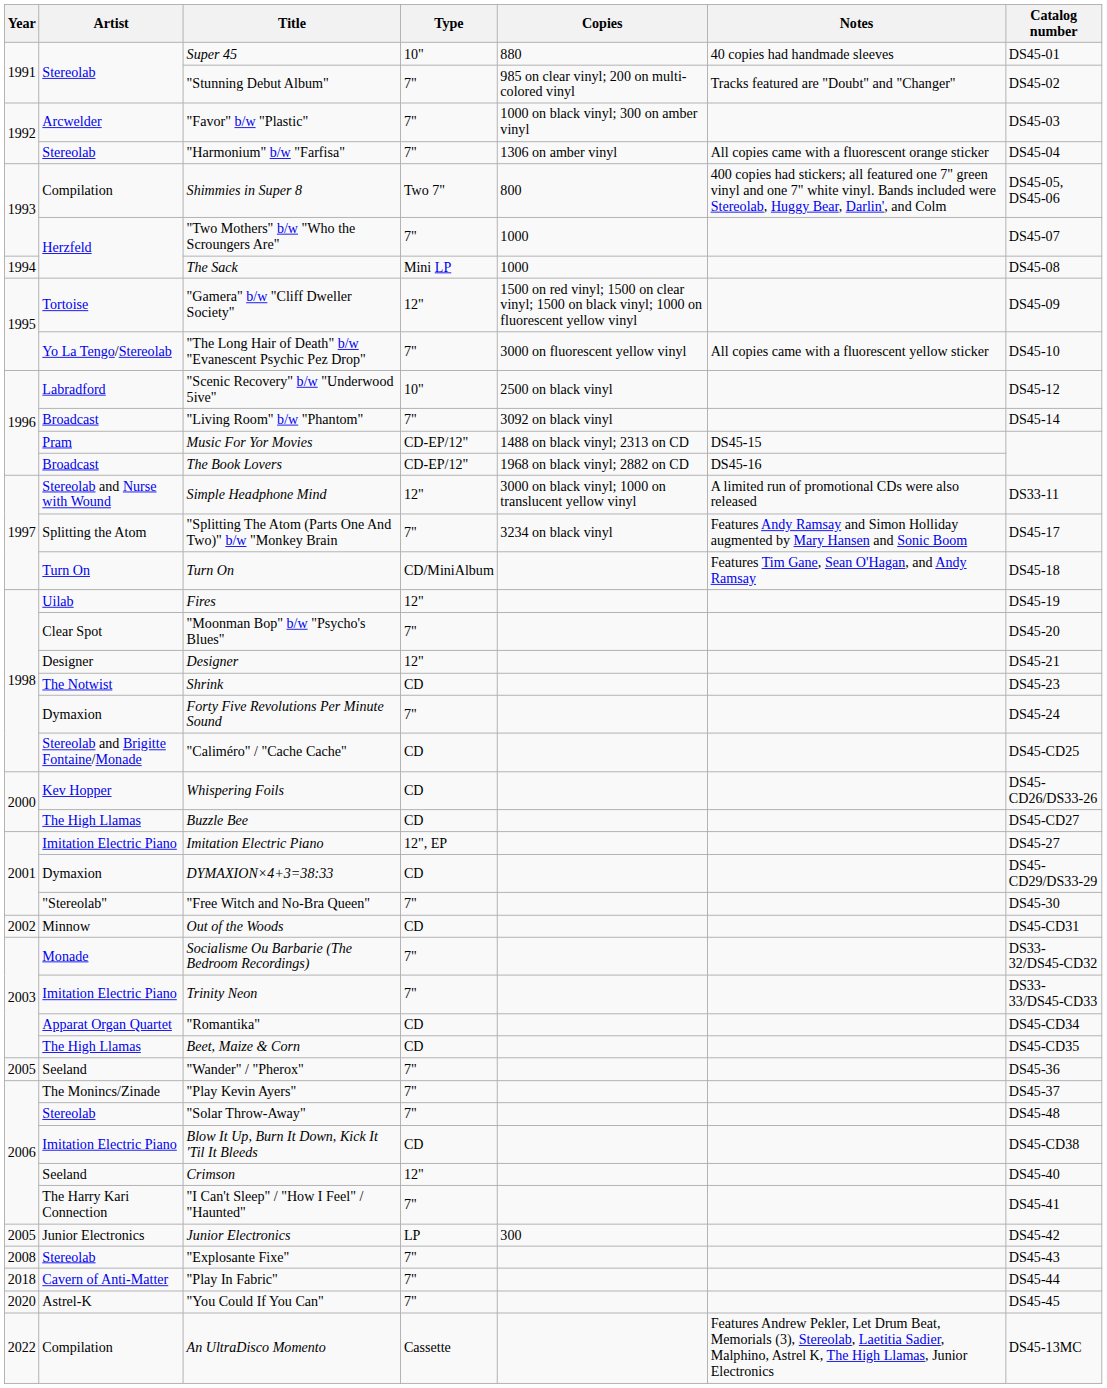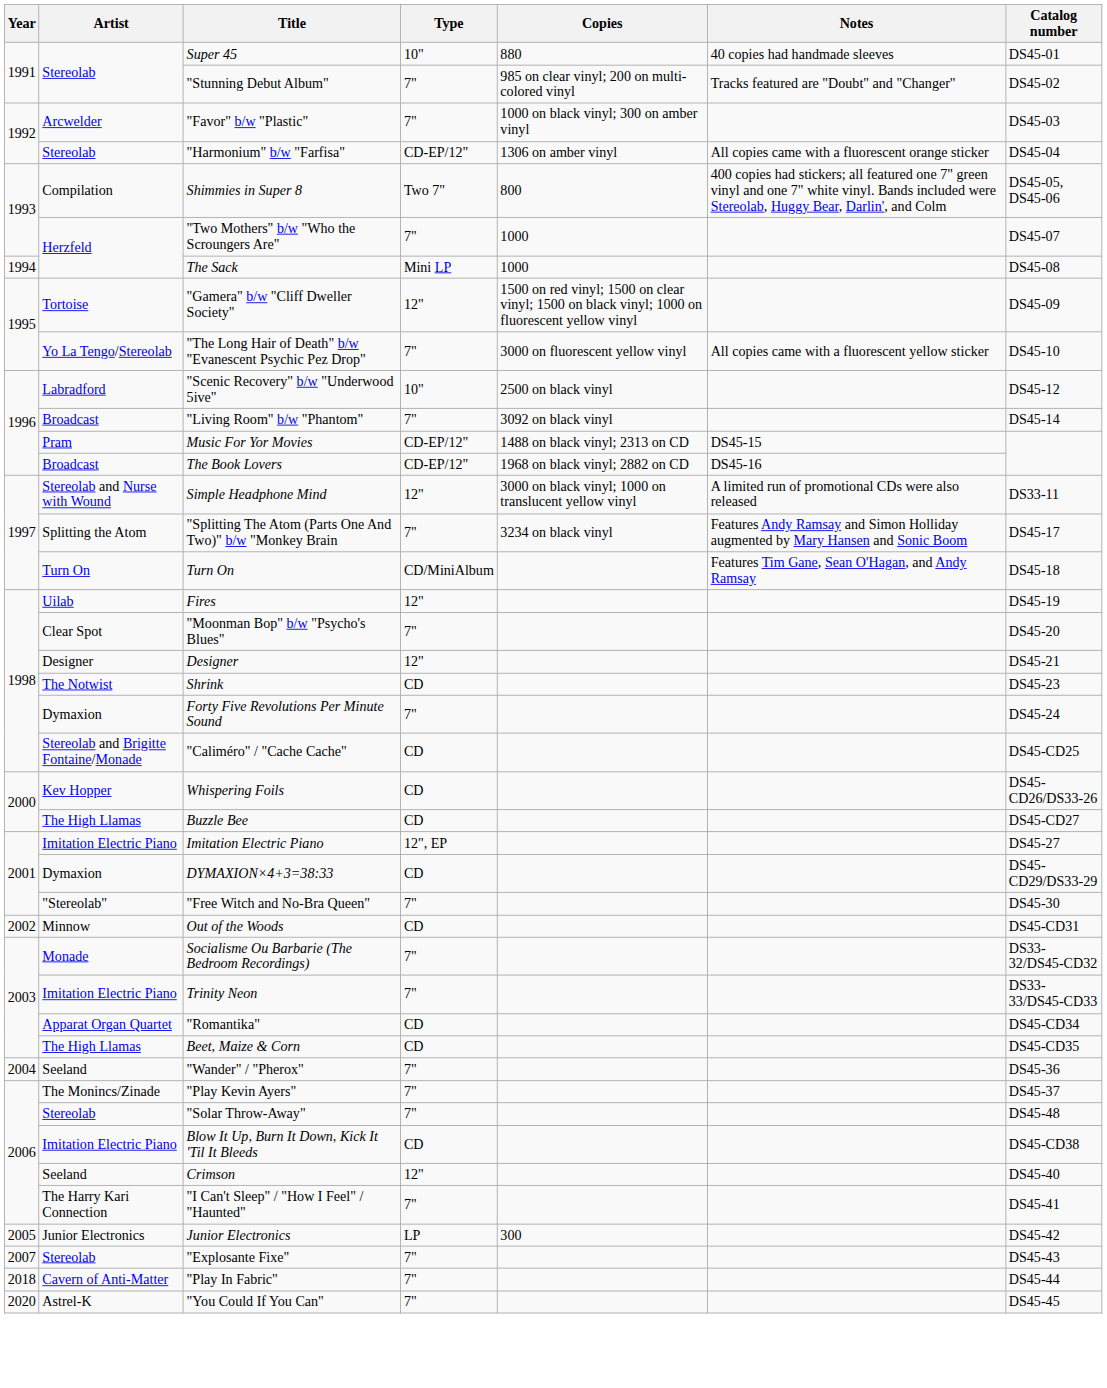 <table class="wikitable sortable">
 <tr>
 <th>Year</th>
 <th>Artist</th>
 <th>Title</th>
 <th>Type</th>
 <th>Copies</th>
 <th>Notes</th>
 <th>Catalog number</th>
 </tr>
 <tr>
 <td rowspan="2">1991</td>
 <td rowspan="2"><a href='#'>Stereolab</a></td>
 <td><em>Super 45</em></td>
 <td>10"</td>
 <td>880</td>
 <td>40 copies had handmade sleeves</td>
 <td>DS45-01</td>
 </tr>
 <tr>
 <td>"Stunning Debut Album"</td>
 <td>7"</td>
 <td>985 on clear vinyl; 200 on multi-colored vinyl</td>
 <td>Tracks featured are "Doubt" and "Changer"</td>
 <td>DS45-02</td>
 </tr>
 <tr>
 <td rowspan="2">1992</td>
 <td><a href='#'>Arcwelder</a></td>
 <td>"Favor" <a href='#'>b/w</a> "Plastic"</td>
 <td>7"</td>
 <td>1000 on black vinyl; 300 on amber vinyl</td>
 <td></td>
 <td>DS45-03</td>
 </tr>
 <tr>
 <td><a href='#'>Stereolab</a></td>
 <td>"Harmonium" <a href='#'>b/w</a> "Farfisa"</td>
-<td>7"</td>
+<td>CD-EP/12"</td>
 <td>1306 on amber vinyl</td>
 <td>All copies came with a fluorescent orange sticker</td>
 <td>DS45-04</td>
 </tr>
 <tr>
 <td rowspan="2">1993</td>
 <td>Compilation</td>
 <td><em>Shimmies in Super 8</em></td>
 <td>Two 7"</td>
 <td>800</td>
 <td>400 copies had stickers; all featured one 7" green vinyl and one 7" white vinyl. Bands included were <a href='#'>Stereolab</a>, <a href='#'>Huggy Bear</a>, <a href='#'>Darlin'</a>, and Colm</td>
 <td>DS45-05, DS45-06</td>
 </tr>
 <tr>
 <td rowspan="2"><a href='#'>Herzfeld</a></td>
 <td>"Two Mothers" <a href='#'>b/w</a> "Who the Scroungers Are"</td>
 <td>7"</td>
 <td>1000</td>
 <td></td>
 <td>DS45-07</td>
 </tr>
 <tr>
 <td>1994</td>
 <td><em>The Sack</em></td>
 <td>Mini <a href='#'>LP</a></td>
 <td>1000</td>
 <td></td>
 <td>DS45-08</td>
 </tr>
 <tr>
 <td rowspan="2">1995</td>
 <td><a href='#'>Tortoise</a></td>
 <td>"Gamera" <a href='#'>b/w</a> "Cliff Dweller Society"</td>
 <td>12"</td>
 <td>1500 on red vinyl; 1500 on clear vinyl; 1500 on black vinyl; 1000 on fluorescent yellow vinyl</td>
 <td></td>
 <td>DS45-09</td>
 </tr>
 <tr>
 <td><a href='#'>Yo La Tengo</a>/<a href='#'>Stereolab</a></td>
 <td>"The Long Hair of Death" <a href='#'>b/w</a> "Evanescent Psychic Pez Drop"</td>
 <td>7"</td>
 <td>3000 on fluorescent  yellow vinyl</td>
 <td>All copies came with a fluorescent  yellow sticker</td>
 <td>DS45-10</td>
 </tr>
 <tr>
 <td rowspan="4">1996</td>
 <td><a href='#'>Labradford</a></td>
 <td>"Scenic Recovery" <a href='#'>b/w</a> "Underwood 5ive"</td>
 <td>10"</td>
 <td>2500 on black vinyl</td>
 <td></td>
 <td>DS45-12</td>
 </tr>
 <tr>
 <td><a href='#'>Broadcast</a></td>
 <td>"Living Room" <a href='#'>b/w</a> "Phantom"</td>
 <td>7"</td>
 <td>3092 on black vinyl</td>
 <td></td>
 <td>DS45-14</td>
 </tr>
 <tr>
 <td><a href='#'>Pram</a></td>
 <td><em>Music For Yor Movies</em></td>
 <td>CD-EP/12"</td>
 <td>1488 on black vinyl; 2313 on CD</td>
 <td>DS45-15</td>
 </tr>
 <tr>
 <td><a href='#'>Broadcast</a></td>
 <td><em>The Book Lovers</em></td>
 <td>CD-EP/12"</td>
 <td>1968 on black vinyl; 2882 on CD</td>
 <td>DS45-16</td>
 </tr>
 <tr>
 <td rowspan="3">1997</td>
 <td><a href='#'>Stereolab</a> and <a href='#'>Nurse with Wound</a></td>
 <td><em>Simple Headphone Mind</em></td>
 <td>12"</td>
 <td>3000 on black vinyl; 1000 on translucent yellow vinyl</td>
 <td>A limited run of promotional CDs were also released</td>
 <td>DS33-11</td>
 </tr>
 <tr>
 <td>Splitting the Atom</td>
 <td>"Splitting The Atom (Parts One And Two)" <a href='#'>b/w</a> "Monkey Brain</td>
 <td>7"</td>
 <td>3234 on black vinyl</td>
 <td>Features <a href='#'>Andy Ramsay</a> and Simon Holliday augmented by <a href='#'>Mary Hansen</a> and <a href='#'>Sonic Boom</a></td>
 <td>DS45-17</td>
 </tr>
 <tr>
 <td><a href='#'>Turn On</a></td>
 <td><em>Turn On</em></td>
 <td>CD/MiniAlbum</td>
 <td></td>
 <td>Features <a href='#'>Tim Gane</a>, <a href='#'>Sean O'Hagan</a>, and <a href='#'>Andy Ramsay</a></td>
 <td>DS45-18</td>
 </tr>
 <tr>
 <td rowspan="6">1998</td>
 <td><a href='#'>Uilab</a></td>
 <td><em>Fires</em></td>
 <td>12"</td>
 <td></td>
 <td></td>
 <td>DS45-19</td>
 </tr>
 <tr>
 <td>Clear Spot</td>
 <td>"Moonman Bop" <a href='#'>b/w</a> "Psycho's Blues"</td>
 <td>7"</td>
 <td></td>
 <td></td>
 <td>DS45-20</td>
 </tr>
 <tr>
 <td>Designer</td>
 <td><em>Designer</em></td>
 <td>12"</td>
 <td></td>
 <td></td>
 <td>DS45-21</td>
 </tr>
 <tr>
 <td><a href='#'>The Notwist</a></td>
 <td><em>Shrink</em></td>
 <td>CD</td>
 <td></td>
 <td></td>
 <td>DS45-23</td>
 </tr>
 <tr>
 <td>Dymaxion</td>
 <td><em>Forty Five Revolutions Per Minute Sound</em></td>
 <td>7"</td>
 <td></td>
 <td></td>
 <td>DS45-24</td>
 </tr>
 <tr>
 <td><a href='#'>Stereolab</a> and <a href='#'>Brigitte Fontaine</a>/<a href='#'>Monade</a></td>
 <td>"Caliméro" / "Cache Cache"</td>
 <td>CD</td>
 <td></td>
 <td></td>
 <td>DS45-CD25</td>
 </tr>
 <tr>
 <td rowspan="2">2000</td>
 <td><a href='#'>Kev Hopper</a></td>
 <td><em>Whispering Foils</em></td>
 <td>CD</td>
 <td></td>
 <td></td>
 <td>DS45-CD26/DS33-26</td>
 </tr>
 <tr>
 <td><a href='#'>The High Llamas</a></td>
 <td><em>Buzzle Bee</em></td>
 <td>CD</td>
 <td></td>
 <td></td>
 <td>DS45-CD27</td>
 </tr>
 <tr>
 <td rowspan="3">2001</td>
 <td><a href='#'>Imitation Electric Piano</a></td>
 <td><em>Imitation Electric Piano</em></td>
 <td>12", EP</td>
 <td></td>
 <td></td>
 <td>DS45-27</td>
 </tr>
 <tr>
 <td>Dymaxion</td>
 <td><em>DYMAXION×4+3=38:33</em></td>
 <td>CD</td>
 <td></td>
 <td></td>
 <td>DS45-CD29/DS33-29</td>
 </tr>
 <tr>
 <td>"Stereolab"</td>
 <td>"Free Witch and No-Bra Queen"</td>
 <td>7"</td>
 <td></td>
 <td></td>
 <td>DS45-30</td>
 </tr>
 <tr>
 <td>2002</td>
 <td>Minnow</td>
 <td><em>Out of the Woods</em></td>
 <td>CD</td>
 <td></td>
 <td></td>
 <td>DS45-CD31</td>
 </tr>
 <tr>
 <td rowspan="4">2003</td>
 <td><a href='#'>Monade</a></td>
 <td><em>Socialisme Ou Barbarie (The Bedroom Recordings)</em></td>
 <td>7"</td>
 <td></td>
 <td></td>
 <td>DS33-32/DS45-CD32</td>
 </tr>
 <tr>
 <td><a href='#'>Imitation Electric Piano</a></td>
 <td><em>Trinity Neon</em></td>
 <td>7"</td>
 <td></td>
 <td></td>
 <td>DS33-33/DS45-CD33</td>
 </tr>
 <tr>
 <td><a href='#'>Apparat Organ Quartet</a></td>
 <td>"Romantika"</td>
 <td>CD</td>
 <td></td>
 <td></td>
 <td>DS45-CD34</td>
 </tr>
 <tr>
 <td><a href='#'>The High Llamas</a></td>
 <td><em>Beet, Maize & Corn</em></td>
 <td>CD</td>
 <td></td>
 <td></td>
 <td>DS45-CD35</td>
 </tr>
 <tr>
-<td>2005</td>
+<td>2004</td>
 <td>Seeland</td>
 <td>"Wander" / "Pherox"</td>
 <td>7"</td>
 <td></td>
 <td></td>
 <td>DS45-36</td>
 </tr>
 <tr>
 <td rowspan="5">2006</td>
 <td>The Monincs/Zinade</td>
 <td>"Play Kevin Ayers"</td>
 <td>7"</td>
 <td></td>
 <td></td>
 <td>DS45-37</td>
 </tr>
 <tr>
 <td><a href='#'>Stereolab</a></td>
 <td>"Solar Throw-Away"</td>
 <td>7"</td>
 <td></td>
 <td></td>
 <td>DS45-48</td>
 </tr>
 <tr>
 <td><a href='#'>Imitation Electric Piano</a></td>
 <td><em>Blow It Up, Burn It Down, Kick It 'Til It Bleeds</em></td>
 <td>CD</td>
 <td></td>
 <td></td>
 <td>DS45-CD38</td>
 </tr>
 <tr>
 <td>Seeland</td>
 <td><em>Crimson</em></td>
 <td>12"</td>
 <td></td>
 <td></td>
 <td>DS45-40</td>
 </tr>
 <tr>
 <td>The Harry Kari Connection</td>
 <td>"I Can't Sleep" / "How I Feel" / "Haunted"</td>
 <td>7"</td>
 <td></td>
 <td></td>
 <td>DS45-41</td>
 </tr>
 <tr>
 <td>2005</td>
 <td>Junior Electronics</td>
 <td><em>Junior Electronics</em></td>
 <td>LP</td>
 <td>300</td>
 <td></td>
 <td>DS45-42</td>
 </tr>
 <tr>
-<td>2008</td>
+<td>2007</td>
 <td><a href='#'>Stereolab</a></td>
 <td>"Explosante Fixe"</td>
 <td>7"</td>
 <td></td>
 <td></td>
 <td>DS45-43</td>
 </tr>
 <tr>
 <td>2018</td>
 <td><a href='#'>Cavern of Anti-Matter</a></td>
 <td>"Play In Fabric"</td>
 <td>7"</td>
 <td></td>
 <td></td>
 <td>DS45-44</td>
 </tr>
 <tr>
 <td>2020</td>
 <td>Astrel-K</td>
 <td>"You Could If You Can"</td>
 <td>7"</td>
 <td></td>
 <td></td>
 <td>DS45-45</td>
 </tr>
-<tr>
-<td>2022</td>
-<td>Compilation</td>
-<td><em>An UltraDisco Momento</em></td>
-<td>Cassette</td>
-<td></td>
-<td>Features Andrew Pekler, Let Drum Beat, Memorials (3), <a href='#'>Stereolab</a>, <a href='#'>Laetitia Sadier</a>, Malphino, Astrel K, <a href='#'>The High Llamas</a>, Junior Electronics</td>
-<td>DS45-13MC</td>
-</tr>
 </table>
